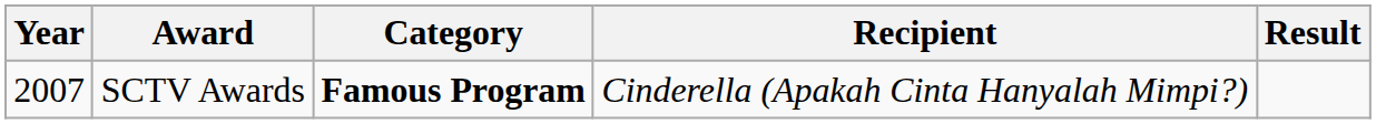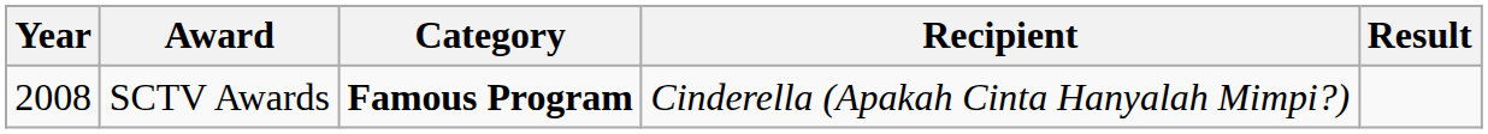 <table class="wikitable plainrowheaders" style="text-align:center">
 <tr>
 <th scope="col">Year</th>
 <th scope="col">Award</th>
 <th scope="col">Category</th>
 <th scope="col">Recipient</th>
 <th scope="col">Result</th>
 </tr>
 <tr>
-<td scope="row">2007</td>
+<td scope="row">2008</td>
 <td>SCTV Awards</td>
 <td><strong>Famous Program</strong></td>
 <td><em>Cinderella (Apakah Cinta Hanyalah Mimpi?)</em></td>
 <td></td>
 </tr>
 </table>
